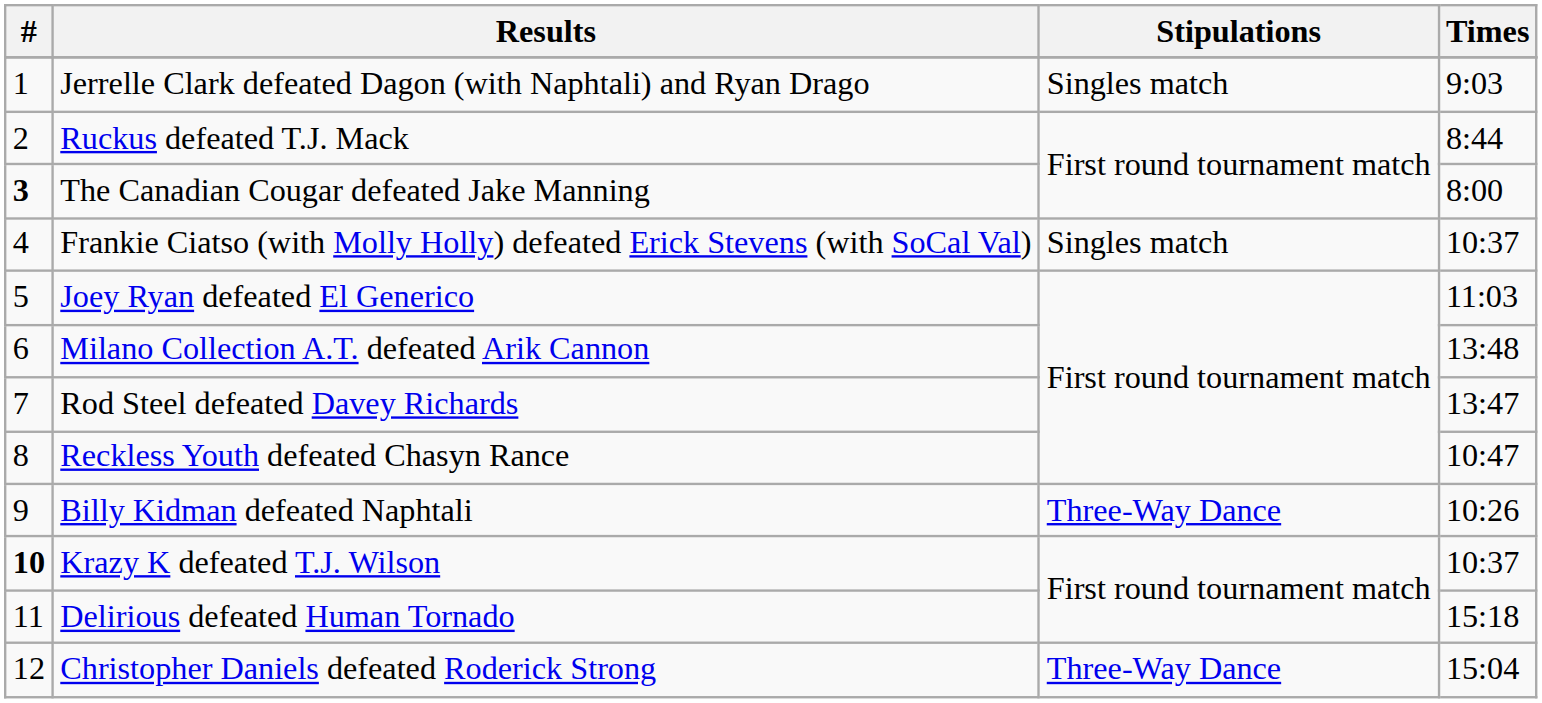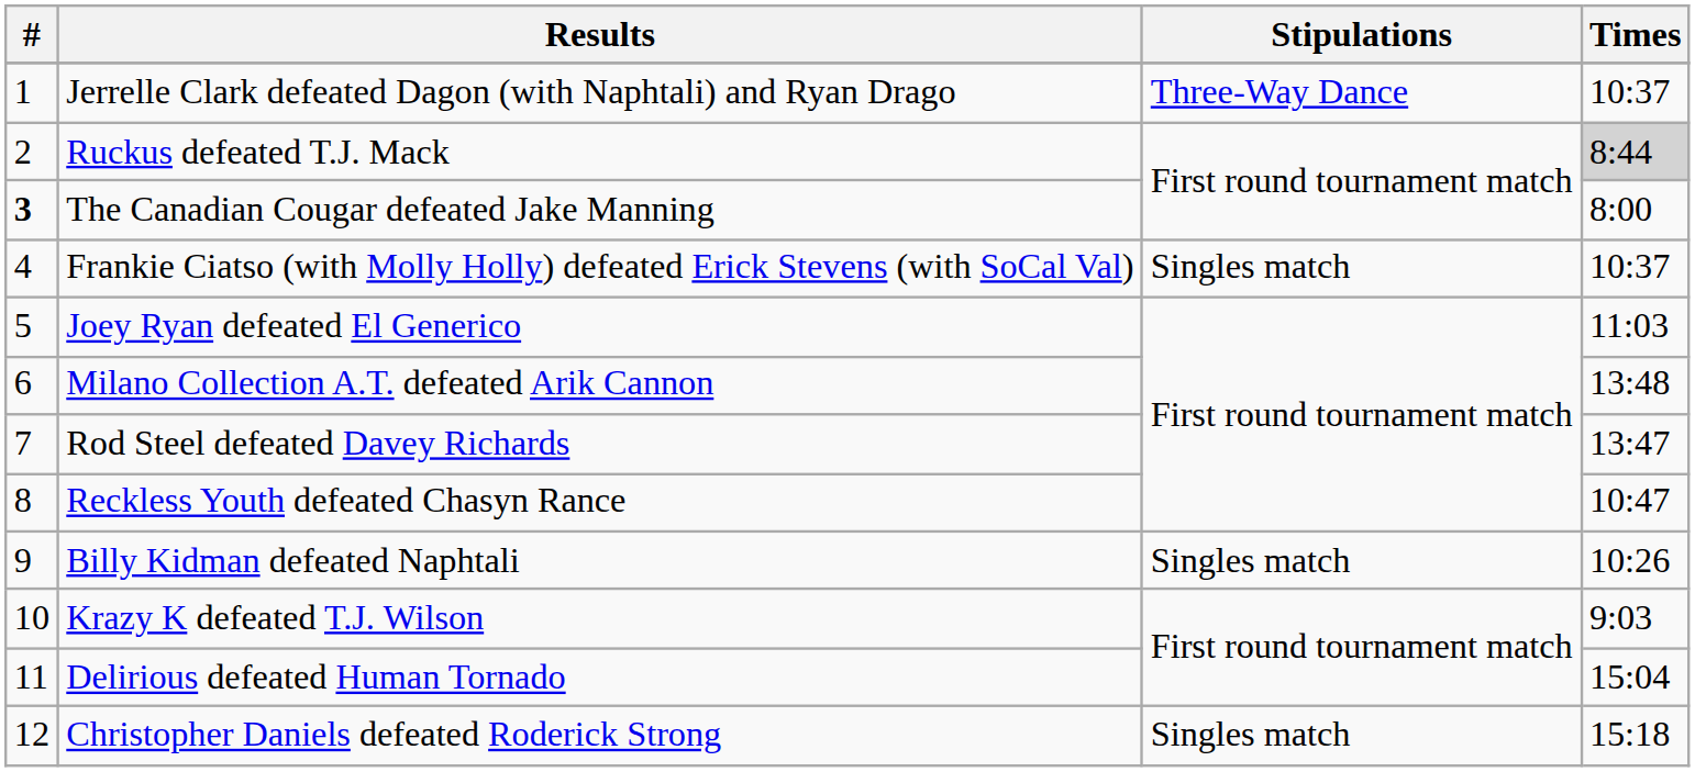 <table style="font-size: 85%" class="wikitable sortable">
 <tr>
 <th><strong>#</strong></th>
 <th><strong>Results</strong></th>
 <th><strong>Stipulations</strong></th>
 <th><strong>Times</strong></th>
 </tr>
 <tr>
 </tr>
 <tr>
 <td>1</td>
 <td>Jerrelle Clark defeated Dagon (with Naphtali) and Ryan Drago</td>
-<td>Singles match</td>
-<td>9:03</td>
+<td><a href='#'>Three-Way Dance</a></td>
+<td>10:37</td>
 </tr>
 <tr>
 <td>2</td>
 <td><a href='#'>Ruckus</a> defeated T.J. Mack</td>
 <td rowspan="2">First round tournament match</td>
-<td>8:44</td>
+<td style="background: lightgrey;">8:44</td>
 </tr>
 <tr>
 <td><strong>3</strong></td>
 <td>The Canadian Cougar defeated Jake Manning</td>
 <td>8:00</td>
 </tr>
 <tr>
 <td>4</td>
 <td>Frankie Ciatso (with <a href='#'>Molly Holly</a>) defeated <a href='#'>Erick Stevens</a> (with <a href='#'>SoCal Val</a>)</td>
 <td>Singles match</td>
 <td>10:37</td>
 </tr>
 <tr>
 <td>5</td>
 <td><a href='#'>Joey Ryan</a> defeated <a href='#'>El Generico</a></td>
 <td rowspan="4">First round tournament match</td>
 <td>11:03</td>
 </tr>
 <tr>
 <td>6</td>
 <td><a href='#'>Milano Collection A.T.</a> defeated <a href='#'>Arik Cannon</a></td>
 <td>13:48</td>
 </tr>
 <tr>
 <td>7</td>
 <td>Rod Steel defeated <a href='#'>Davey Richards</a></td>
 <td>13:47</td>
 </tr>
 <tr>
 <td>8</td>
 <td><a href='#'>Reckless Youth</a> defeated Chasyn Rance</td>
 <td>10:47</td>
 </tr>
 <tr>
 <td>9</td>
 <td><a href='#'>Billy Kidman</a> defeated Naphtali</td>
-<td><a href='#'>Three-Way Dance</a></td>
+<td>Singles match</td>
 <td>10:26</td>
 </tr>
 <tr>
-<td><strong>10</strong></td>
+<td>10</td>
 <td><a href='#'>Krazy K</a> defeated <a href='#'>T.J. Wilson</a></td>
 <td rowspan="2">First round tournament match</td>
-<td>10:37</td>
+<td>9:03</td>
 </tr>
 <tr>
 <td>11</td>
 <td><a href='#'>Delirious</a> defeated <a href='#'>Human Tornado</a></td>
-<td>15:18</td>
+<td>15:04</td>
 </tr>
 <tr>
 <td>12</td>
 <td><a href='#'>Christopher Daniels</a> defeated <a href='#'>Roderick Strong</a></td>
-<td><a href='#'>Three-Way Dance</a></td>
-<td>15:04</td>
+<td>Singles match</td>
+<td>15:18</td>
 </tr>
 </table>
